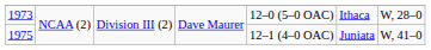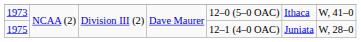 <table class="wikitable">
 <tr>
 </tr>
 <tr>
 <td><a href='#'>1973</a></td>
 <td rowspan=2><a href='#'>NCAA</a> (2)</td>
 <td rowspan=2><a href='#'>Division III</a> (2)</td>
 <td rowspan=2><a href='#'>Dave Maurer</a></td>
 <td>12–0 (5–0 OAC)</td>
 <td><a href='#'>Ithaca</a></td>
-<td>W, 28–0</td>
+<td>W, 41–0</td>
 </tr>
 <tr>
 <td><a href='#'>1975</a></td>
 <td>12–1 (4–0 OAC)</td>
 <td><a href='#'>Juniata</a></td>
-<td>W, 41–0</td>
+<td>W, 28–0</td>
 </tr>
 </table>
